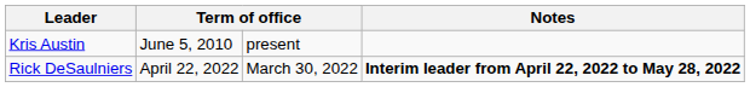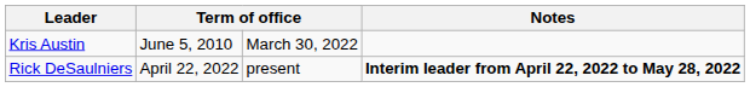 <table class="wikitable">
 <tr>
 <th>Leader</th>
 <th colspan="2">Term of office</th>
 <th>Notes</th>
 </tr>
 <tr>
 <td><a href='#'>Kris Austin</a></td>
 <td>June 5, 2010</td>
-<td>present</td>
+<td>March 30, 2022</td>
 <td></td>
 </tr>
 <tr>
 <td><a href='#'>Rick DeSaulniers</a></td>
 <td>April 22, 2022</td>
-<td>March 30, 2022</td>
+<td>present</td>
 <td><strong>Interim leader from April 22, 2022 to May 28, 2022</strong></td>
 </tr>
 </table>
